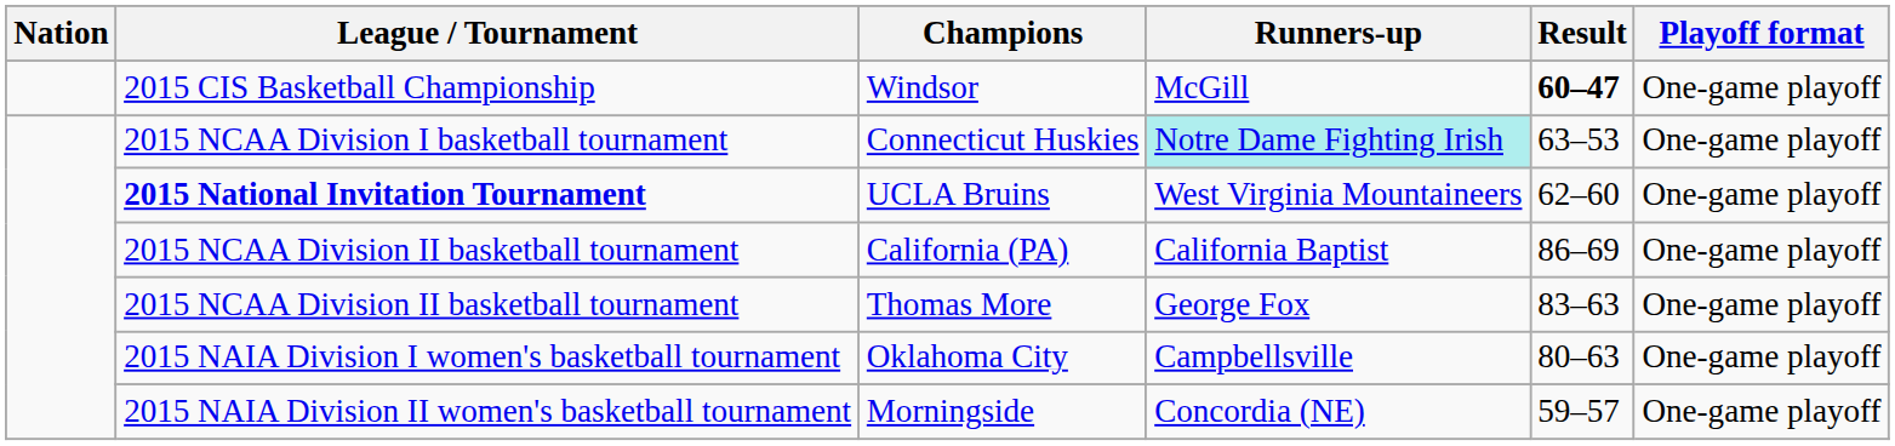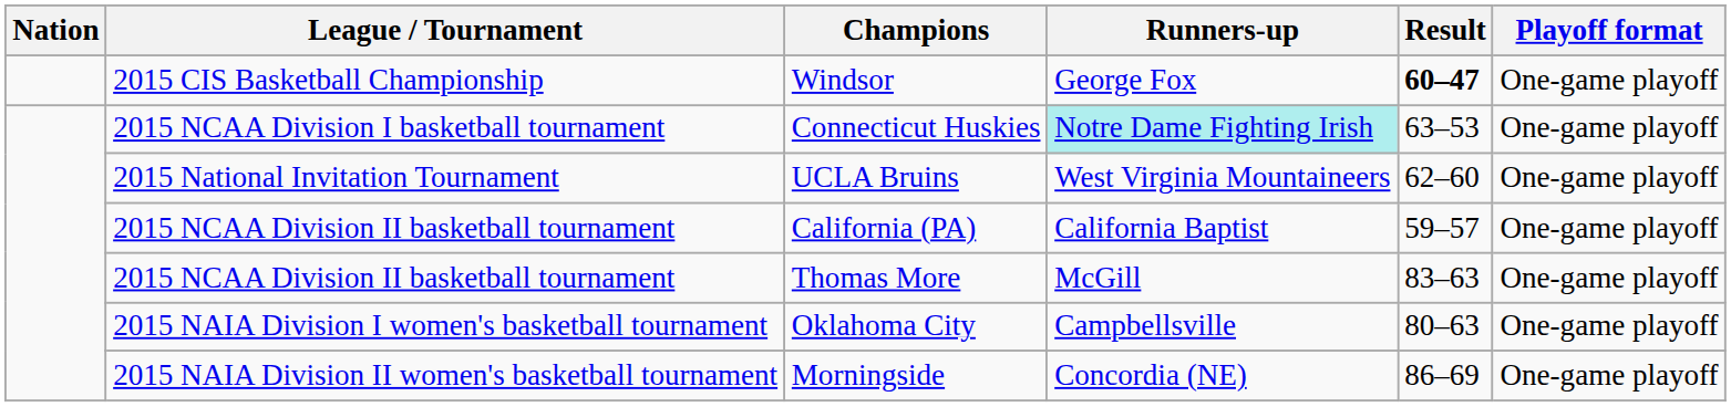 <table class="wikitable" style="font-size:90%;">
 <tr>
 <th>Nation</th>
 <th>League / Tournament</th>
 <th>Champions</th>
 <th>Runners-up</th>
 <th>Result</th>
 <th><a href='#'>Playoff format</a></th>
 </tr>
 <tr>
 <td></td>
 <td><a href='#'>2015 CIS Basketball Championship</a></td>
 <td><a href='#'>Windsor</a></td>
-<td><a href='#'>McGill</a></td>
+<td><a href='#'>George Fox</a></td>
 <td><strong>60–47</strong></td>
 <td>One-game playoff</td>
 </tr>
 <tr>
 <td rowspan=6></td>
 <td><a href='#'>2015 NCAA Division I basketball tournament</a></td>
 <td><a href='#'>Connecticut Huskies</a></td>
 <td style="background: paleturquoise;"><a href='#'>Notre Dame Fighting Irish</a></td>
 <td>63–53</td>
 <td>One-game playoff</td>
 </tr>
 <tr>
-<td><strong><a href='#'>2015 National Invitation Tournament</a></strong></td>
+<td><a href='#'>2015 National Invitation Tournament</a></td>
 <td><a href='#'>UCLA Bruins</a></td>
 <td><a href='#'>West Virginia Mountaineers</a></td>
 <td>62–60</td>
 <td>One-game playoff</td>
 </tr>
 <tr>
 <td><a href='#'>2015 NCAA Division II basketball tournament</a></td>
 <td><a href='#'>California (PA)</a></td>
 <td><a href='#'>California Baptist</a></td>
-<td>86–69</td>
+<td>59–57</td>
 <td>One-game playoff</td>
 </tr>
 <tr>
 <td><a href='#'>2015 NCAA Division II basketball tournament</a></td>
 <td><a href='#'>Thomas More</a></td>
-<td><a href='#'>George Fox</a></td>
+<td><a href='#'>McGill</a></td>
 <td>83–63</td>
 <td>One-game playoff</td>
 </tr>
 <tr>
 <td><a href='#'>2015 NAIA Division I women's basketball tournament</a></td>
 <td><a href='#'>Oklahoma City</a></td>
 <td><a href='#'>Campbellsville</a></td>
 <td>80–63</td>
 <td>One-game playoff</td>
 </tr>
 <tr>
 <td><a href='#'>2015 NAIA Division II women's basketball tournament</a></td>
 <td><a href='#'>Morningside</a></td>
 <td><a href='#'>Concordia (NE)</a></td>
-<td>59–57</td>
+<td>86–69</td>
 <td>One-game playoff</td>
 </tr>
 </table>
